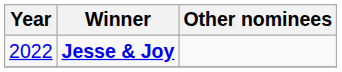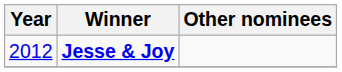 <table class="wikitable">
 <tr>
 <th>Year</th>
 <th>Winner</th>
 <th>Other nominees</th>
 </tr>
 <tr>
-<td><a href='#'>2022</a></td>
+<td><a href='#'>2012</a></td>
 <td> <strong><a href='#'>Jesse & Joy</a></strong></td>
 <td></td>
 </tr>
 <tr>
 </tr>
 </table>
